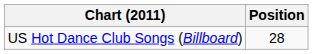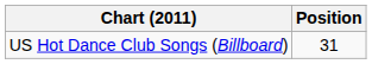 <table class="wikitable">
 <tr>
 <th>Chart (2011)</th>
 <th>Position</th>
 </tr>
 <tr>
 <td>US <a href='#'>Hot Dance Club Songs</a> (<em><a href='#'>Billboard</a></em>)</td>
-<td style="text-align:center;">28</td>
+<td style="text-align:center;">31</td>
 </tr>
 </table>
